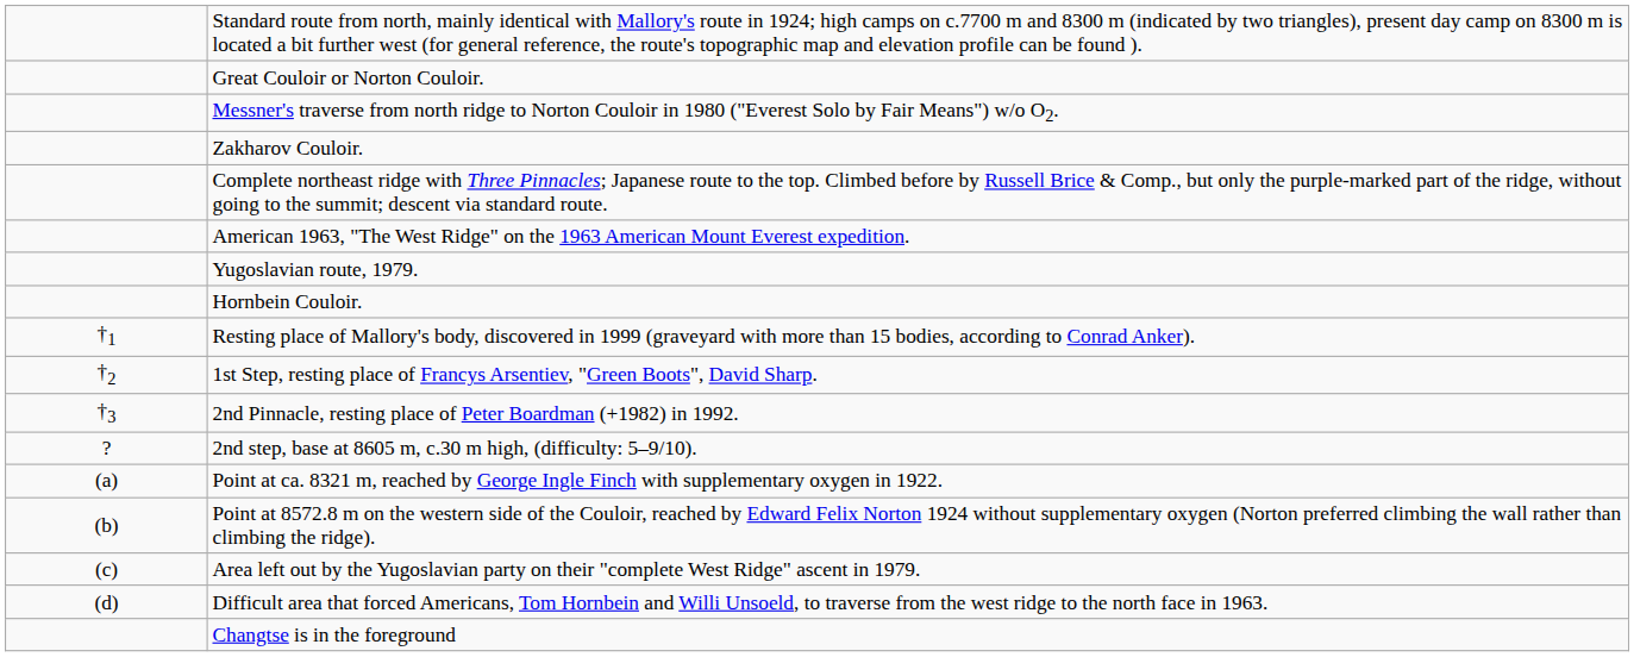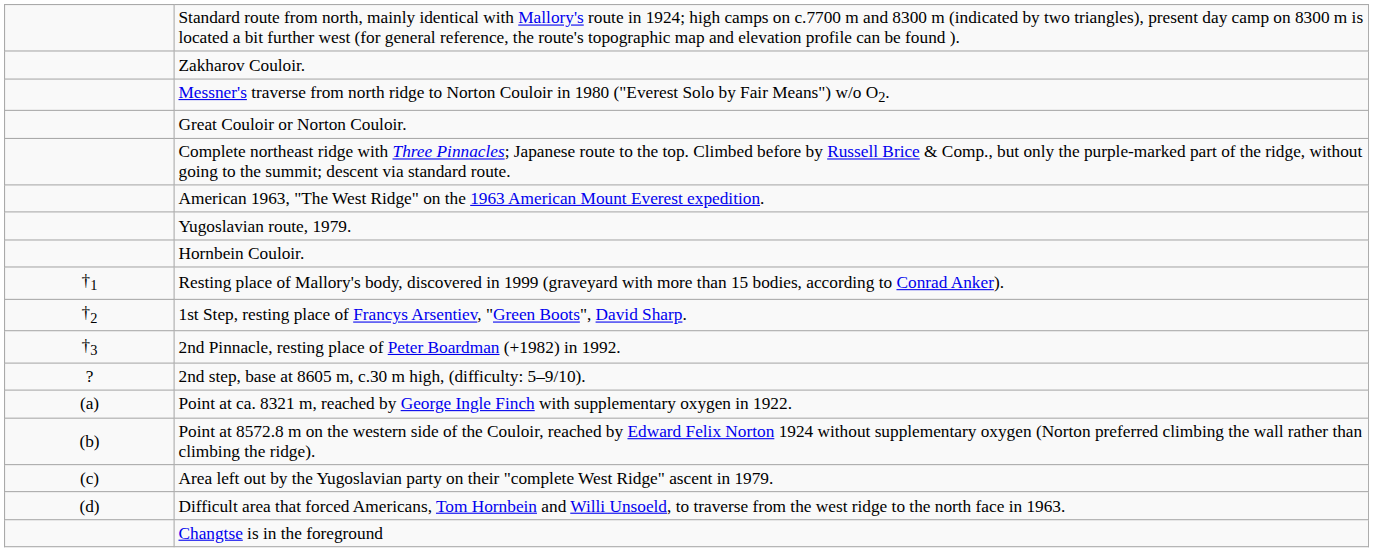 <table class="wikitable" width="100%">
 <tr>
 <td width="150" align="center"></td>
 <td>Standard route from north, mainly identical with <a href='#'>Mallory's</a> route in 1924; high camps on c.7700 m and 8300 m (indicated by two triangles), present day camp on 8300 m is located a bit further west (for general reference, the route's topographic map and elevation profile can be found ).</td>
 </tr>
 <tr>
 <td align="center"></td>
-<td>Great Couloir or Norton Couloir.</td>
+<td>Zakharov Couloir.</td>
 </tr>
 <tr>
 <td align="center"></td>
 <td><a href='#'>Messner's</a> traverse from north ridge to Norton Couloir in 1980 ("Everest Solo by Fair Means") w/o O<sub>2</sub>.</td>
 </tr>
 <tr>
 <td align="center"></td>
-<td>Zakharov Couloir.</td>
+<td>Great Couloir or Norton Couloir.</td>
 </tr>
 <tr>
 <td align="center"></td>
 <td>Complete northeast ridge with <em><a href='#'>Three Pinnacles</a></em>; Japanese route to the top. Climbed before by <a href='#'>Russell Brice</a> & Comp., but only the purple-marked part of the ridge, without going to the summit; descent via standard route.</td>
 </tr>
 <tr>
 <td align="center"></td>
 <td>American 1963, "The West Ridge" on the <a href='#'>1963 American Mount Everest expedition</a>.</td>
 </tr>
 <tr>
 <td align="center"></td>
 <td>Yugoslavian route, 1979.</td>
 </tr>
 <tr>
 <td align="center"></td>
 <td>Hornbein Couloir.</td>
 </tr>
 <tr>
 <td align="center">†<sub>1</sub></td>
 <td>Resting place of Mallory's body, discovered in 1999 (graveyard with more than 15 bodies, according to <a href='#'>Conrad Anker</a>).</td>
 </tr>
 <tr>
 <td align="center">†<sub>2</sub></td>
 <td>1st Step, resting place of <a href='#'>Francys Arsentiev</a>, "<a href='#'>Green Boots</a>", <a href='#'>David Sharp</a>.</td>
 </tr>
 <tr>
 <td align="center">†<sub>3</sub></td>
 <td>2nd Pinnacle, resting place of <a href='#'>Peter Boardman</a> (+1982) in 1992.</td>
 </tr>
 <tr>
 <td align="center">?</td>
 <td>2nd step, base at 8605 m, c.30 m high, (difficulty: 5–9/10).</td>
 </tr>
 <tr>
 <td align="center">(a)</td>
 <td>Point at ca. 8321 m, reached by <a href='#'>George Ingle Finch</a> with supplementary oxygen in 1922.</td>
 </tr>
 <tr>
 <td align="center">(b)</td>
 <td>Point at 8572.8  m on the western side of the Couloir, reached by <a href='#'>Edward Felix Norton</a> 1924 without supplementary oxygen (Norton preferred climbing the wall rather than climbing the ridge).</td>
 </tr>
 <tr>
 <td align="center">(c)</td>
 <td>Area left out by the Yugoslavian party on their "complete West Ridge" ascent in 1979.</td>
 </tr>
 <tr>
 <td align="center">(d)</td>
 <td>Difficult area that forced Americans, <a href='#'>Tom Hornbein</a> and <a href='#'>Willi Unsoeld</a>, to traverse from the west ridge to the north face in 1963.</td>
 </tr>
 <tr>
 <td align="center"></td>
 <td><a href='#'>Changtse</a> is in the foreground</td>
 </tr>
 </table>
